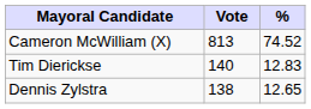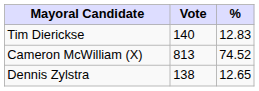 <table class="wikitable">
 <tr>
 <th style="background:#ddf; width:200px;">Mayoral Candidate </th>
 <th style="background:#ddf; width:50px;">Vote</th>
 <th style="background:#ddf; width:30px;">%</th>
 </tr>
 <tr>
+<td>Tim Dierickse</td>
+<td>140</td>
+<td>12.83</td>
+</tr>
+<tr>
 <td>Cameron McWilliam (X)</td>
 <td>813</td>
 <td>74.52</td>
-</tr>
-<tr>
-<td>Tim Dierickse</td>
-<td>140</td>
-<td>12.83</td>
 </tr>
 <tr>
 <td>Dennis Zylstra</td>
 <td>138</td>
 <td>12.65</td>
 </tr>
 </table>
